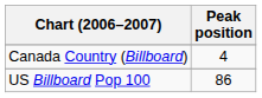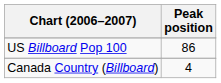 <table class="wikitable sortable">
 <tr>
 <th>Chart (2006–2007)</th>
 <th align="center">Peak<br>position</th>
 </tr>
 <tr>
 </tr>
 <tr>
-<td>Canada <a href='#'>Country</a> (<a href='#'><em>Billboard</em></a>)</td>
-<td align="center">4</td>
+<td>US <em><a href='#'>Billboard</a></em> <a href='#'>Pop 100</a></td>
+<td align="center">86</td>
 </tr>
 <tr>
 </tr>
 <tr>
 </tr>
 <tr>
-<td>US <em><a href='#'>Billboard</a></em> <a href='#'>Pop 100</a></td>
-<td align="center">86</td>
+<td>Canada <a href='#'>Country</a> (<a href='#'><em>Billboard</em></a>)</td>
+<td align="center">4</td>
 </tr>
 </table>
